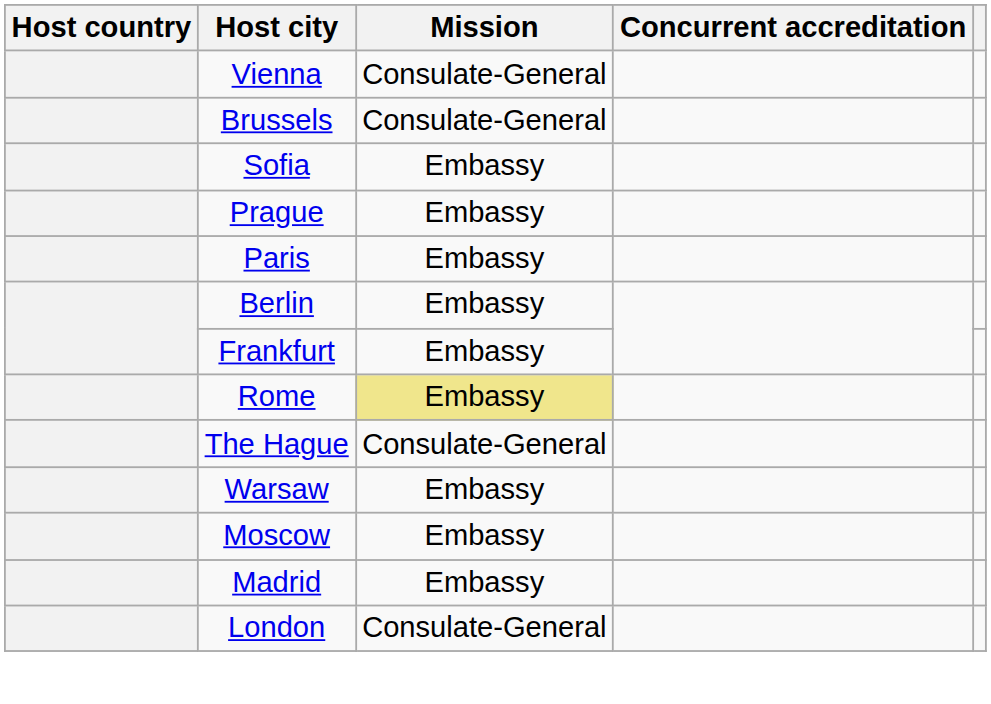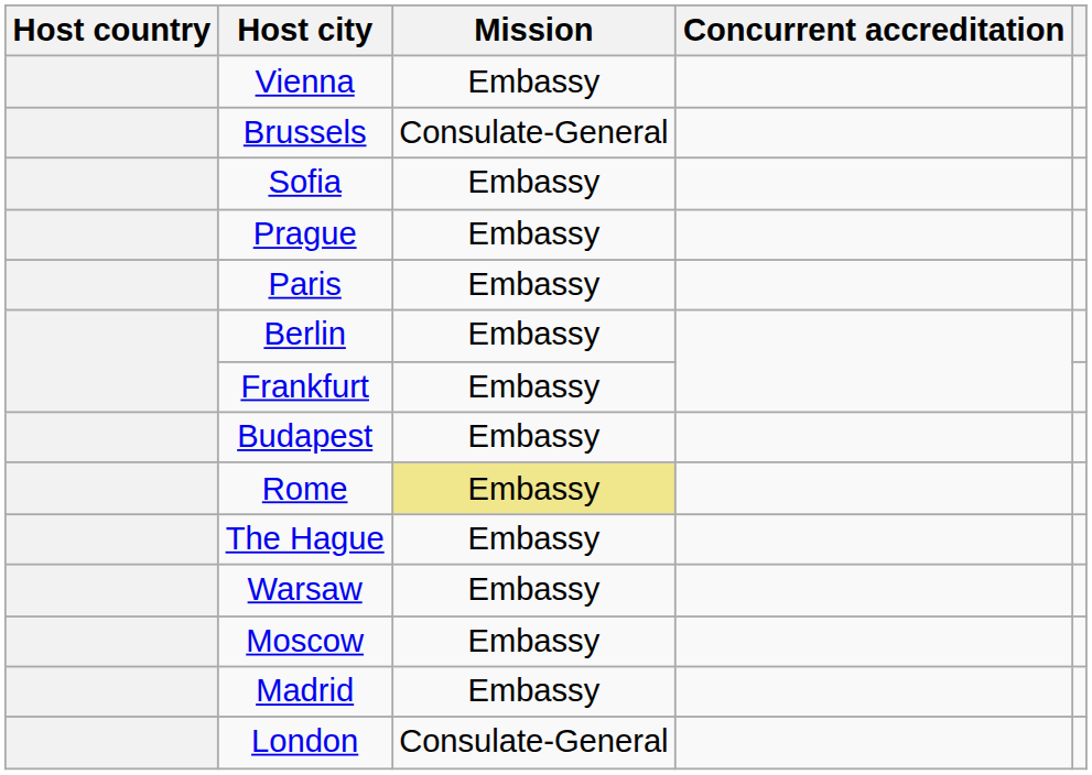 <table class="wikitable plainrowheaders" style="text-align:center">
 <tr>
 <th scope="col">Host country</th>
 <th scope="col">Host city</th>
 <th scope="col">Mission</th>
 <th scope="col">Concurrent accreditation</th>
 <th scope="col"></th>
 </tr>
 <tr>
 <th scope="row"></th>
 <td><a href='#'>Vienna</a></td>
-<td>Consulate-General</td>
+<td>Embassy</td>
 <td></td>
 <td></td>
 </tr>
 <tr>
 <th scope="row"></th>
 <td><a href='#'>Brussels</a></td>
 <td>Consulate-General</td>
 <td></td>
 <td></td>
 </tr>
 <tr>
 <th scope="row"></th>
 <td><a href='#'>Sofia</a></td>
 <td>Embassy</td>
 <td></td>
 <td></td>
 </tr>
 <tr>
 <th scope="row"></th>
 <td><a href='#'>Prague</a></td>
 <td>Embassy</td>
 <td></td>
 <td></td>
 </tr>
 <tr>
 <th scope="row"></th>
 <td><a href='#'>Paris</a></td>
 <td>Embassy</td>
 <td></td>
 <td></td>
 </tr>
 <tr>
 <th scope="row" rowspan="2"></th>
 <td><a href='#'>Berlin</a></td>
 <td>Embassy</td>
 <td rowspan="2"></td>
 <td></td>
 </tr>
 <tr>
 <td><a href='#'>Frankfurt</a></td>
 <td>Embassy</td>
 <td></td>
 </tr>
 <tr>
 <th scope="row"></th>
+<td><a href='#'>Budapest</a></td>
+<td>Embassy</td>
+<td></td>
+<td></td>
+</tr>
+<tr>
+<th scope="row"></th>
 <td><a href='#'>Rome</a></td>
 <td style="background: khaki;">Embassy</td>
 <td></td>
 <td></td>
 </tr>
 <tr>
 <th scope="row"></th>
 <td><a href='#'>The Hague</a></td>
-<td>Consulate-General</td>
+<td>Embassy</td>
 <td></td>
 <td></td>
 </tr>
 <tr>
 <th scope="row"></th>
 <td><a href='#'>Warsaw</a></td>
 <td>Embassy</td>
 <td></td>
 <td></td>
 </tr>
 <tr>
 <th scope="row"></th>
 <td><a href='#'>Moscow</a></td>
 <td>Embassy</td>
 <td></td>
 <td></td>
 </tr>
 <tr>
 <th scope="row"></th>
 <td><a href='#'>Madrid</a></td>
 <td>Embassy</td>
 <td></td>
 <td></td>
 </tr>
 <tr>
 <th scope="row"></th>
 <td><a href='#'>London</a></td>
 <td>Consulate-General</td>
 <td></td>
 <td></td>
 </tr>
 </table>
